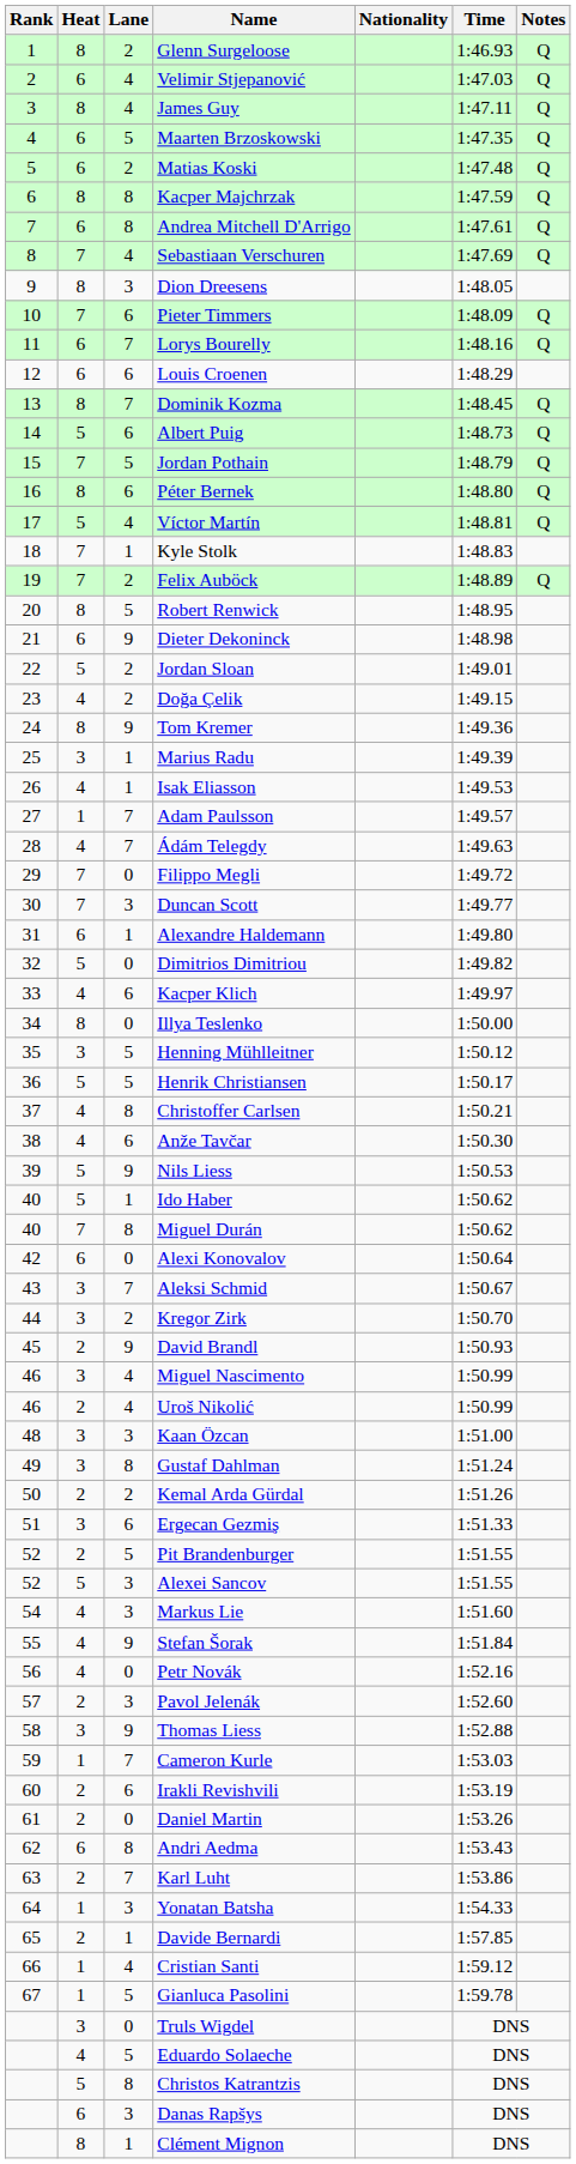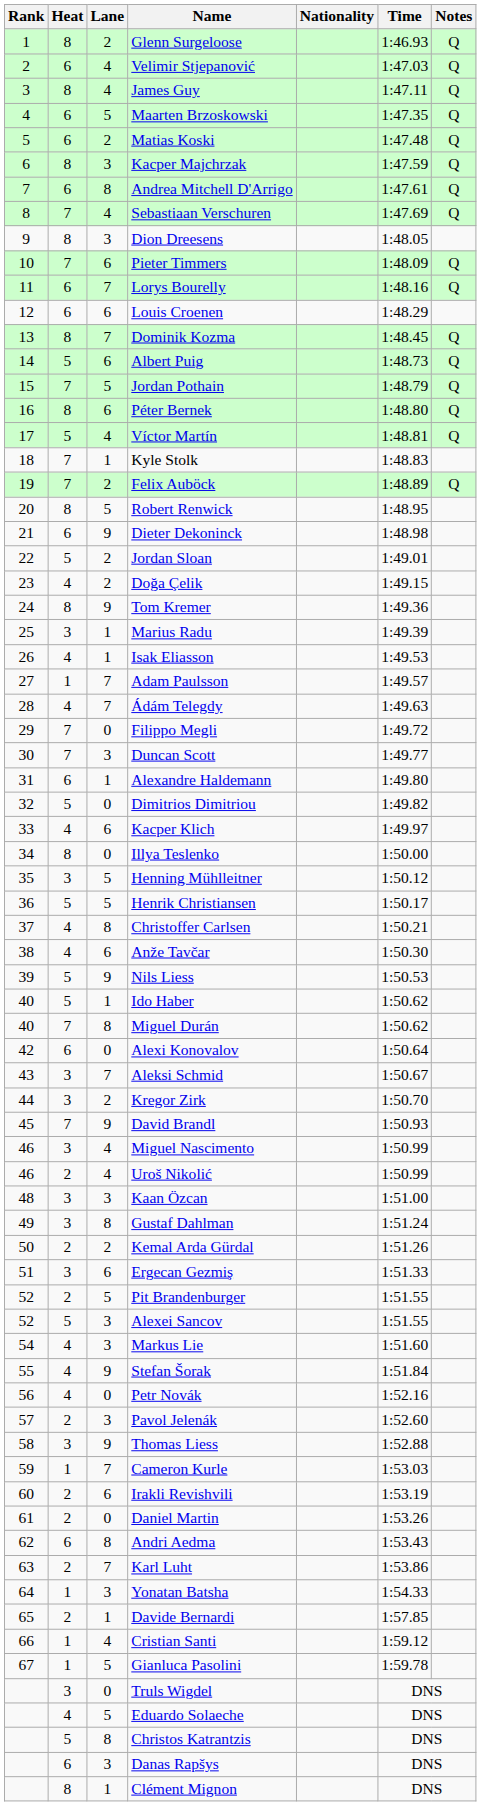 <table class="wikitable sortable" style="text-align:center">
 <tr>
 <th>Rank</th>
 <th>Heat</th>
 <th>Lane</th>
 <th>Name</th>
 <th>Nationality</th>
 <th>Time</th>
 <th>Notes</th>
 </tr>
 <tr bgcolor=ccffcc>
 <td>1</td>
 <td>8</td>
 <td>2</td>
 <td align=left><a href='#'>Glenn Surgeloose</a></td>
 <td align=left></td>
 <td>1:46.93</td>
 <td>Q</td>
 </tr>
 <tr bgcolor=ccffcc>
 <td>2</td>
 <td>6</td>
 <td>4</td>
 <td align=left><a href='#'>Velimir Stjepanović</a></td>
 <td align=left></td>
 <td>1:47.03</td>
 <td>Q</td>
 </tr>
 <tr bgcolor=ccffcc>
 <td>3</td>
 <td>8</td>
 <td>4</td>
 <td align=left><a href='#'>James Guy</a></td>
 <td align=left></td>
 <td>1:47.11</td>
 <td>Q</td>
 </tr>
 <tr bgcolor=ccffcc>
 <td>4</td>
 <td>6</td>
 <td>5</td>
 <td align=left><a href='#'>Maarten Brzoskowski</a></td>
 <td align=left></td>
 <td>1:47.35</td>
 <td>Q</td>
 </tr>
 <tr bgcolor=ccffcc>
 <td>5</td>
 <td>6</td>
 <td>2</td>
 <td align=left><a href='#'>Matias Koski</a></td>
 <td align=left></td>
 <td>1:47.48</td>
 <td>Q</td>
 </tr>
 <tr bgcolor=ccffcc>
 <td>6</td>
 <td>8</td>
-<td>8</td>
+<td>3</td>
 <td align=left><a href='#'>Kacper Majchrzak</a></td>
 <td align=left></td>
 <td>1:47.59</td>
 <td>Q</td>
 </tr>
 <tr bgcolor=ccffcc>
 <td>7</td>
 <td>6</td>
 <td>8</td>
 <td align=left><a href='#'>Andrea Mitchell D'Arrigo</a></td>
 <td align=left></td>
 <td>1:47.61</td>
 <td>Q</td>
 </tr>
 <tr bgcolor=ccffcc>
 <td>8</td>
 <td>7</td>
 <td>4</td>
 <td align=left><a href='#'>Sebastiaan Verschuren</a></td>
 <td align=left></td>
 <td>1:47.69</td>
 <td>Q</td>
 </tr>
 <tr>
 <td>9</td>
 <td>8</td>
 <td>3</td>
 <td align=left><a href='#'>Dion Dreesens</a></td>
 <td align=left></td>
 <td>1:48.05</td>
 <td></td>
 </tr>
 <tr bgcolor=ccffcc>
 <td>10</td>
 <td>7</td>
 <td>6</td>
 <td align=left><a href='#'>Pieter Timmers</a></td>
 <td align=left></td>
 <td>1:48.09</td>
 <td>Q</td>
 </tr>
 <tr bgcolor=ccffcc>
 <td>11</td>
 <td>6</td>
 <td>7</td>
 <td align=left><a href='#'>Lorys Bourelly</a></td>
 <td align=left></td>
 <td>1:48.16</td>
 <td>Q</td>
 </tr>
 <tr>
 <td>12</td>
 <td>6</td>
 <td>6</td>
 <td align=left><a href='#'>Louis Croenen</a></td>
 <td align=left></td>
 <td>1:48.29</td>
 <td></td>
 </tr>
 <tr bgcolor=ccffcc>
 <td>13</td>
 <td>8</td>
 <td>7</td>
 <td align=left><a href='#'>Dominik Kozma</a></td>
 <td align=left></td>
 <td>1:48.45</td>
 <td>Q</td>
 </tr>
 <tr bgcolor=ccffcc>
 <td>14</td>
 <td>5</td>
 <td>6</td>
 <td align=left><a href='#'>Albert Puig</a></td>
 <td align=left></td>
 <td>1:48.73</td>
 <td>Q</td>
 </tr>
 <tr bgcolor=ccffcc>
 <td>15</td>
 <td>7</td>
 <td>5</td>
 <td align=left><a href='#'>Jordan Pothain</a></td>
 <td align=left></td>
 <td>1:48.79</td>
 <td>Q</td>
 </tr>
 <tr bgcolor=ccffcc>
 <td>16</td>
 <td>8</td>
 <td>6</td>
 <td align=left><a href='#'>Péter Bernek</a></td>
 <td align=left></td>
 <td>1:48.80</td>
 <td>Q</td>
 </tr>
 <tr bgcolor=ccffcc>
 <td>17</td>
 <td>5</td>
 <td>4</td>
 <td align=left><a href='#'>Víctor Martín</a></td>
 <td align=left></td>
 <td>1:48.81</td>
 <td>Q</td>
 </tr>
 <tr>
 <td>18</td>
 <td>7</td>
 <td>1</td>
 <td align=left>Kyle Stolk</td>
 <td align=left></td>
 <td>1:48.83</td>
 <td></td>
 </tr>
 <tr bgcolor=ccffcc>
 <td>19</td>
 <td>7</td>
 <td>2</td>
 <td align=left><a href='#'>Felix Auböck</a></td>
 <td align=left></td>
 <td>1:48.89</td>
 <td>Q</td>
 </tr>
 <tr>
 <td>20</td>
 <td>8</td>
 <td>5</td>
 <td align=left><a href='#'>Robert Renwick</a></td>
 <td align=left></td>
 <td>1:48.95</td>
 <td></td>
 </tr>
 <tr>
 <td>21</td>
 <td>6</td>
 <td>9</td>
 <td align=left><a href='#'>Dieter Dekoninck</a></td>
 <td align=left></td>
 <td>1:48.98</td>
 <td></td>
 </tr>
 <tr>
 <td>22</td>
 <td>5</td>
 <td>2</td>
 <td align=left><a href='#'>Jordan Sloan</a></td>
 <td align=left></td>
 <td>1:49.01</td>
 <td></td>
 </tr>
 <tr>
 <td>23</td>
 <td>4</td>
 <td>2</td>
 <td align=left><a href='#'>Doğa Çelik</a></td>
 <td align=left></td>
 <td>1:49.15</td>
 <td></td>
 </tr>
 <tr>
 <td>24</td>
 <td>8</td>
 <td>9</td>
 <td align=left><a href='#'>Tom Kremer</a></td>
 <td align=left></td>
 <td>1:49.36</td>
 <td></td>
 </tr>
 <tr>
 <td>25</td>
 <td>3</td>
 <td>1</td>
 <td align=left><a href='#'>Marius Radu</a></td>
 <td align=left></td>
 <td>1:49.39</td>
 <td></td>
 </tr>
 <tr>
 <td>26</td>
 <td>4</td>
 <td>1</td>
 <td align=left><a href='#'>Isak Eliasson</a></td>
 <td align=left></td>
 <td>1:49.53</td>
 <td></td>
 </tr>
 <tr>
 <td>27</td>
 <td>1</td>
 <td>7</td>
 <td align=left><a href='#'>Adam Paulsson</a></td>
 <td align=left></td>
 <td>1:49.57</td>
 <td></td>
 </tr>
 <tr>
 <td>28</td>
 <td>4</td>
 <td>7</td>
 <td align=left><a href='#'>Ádám Telegdy</a></td>
 <td align=left></td>
 <td>1:49.63</td>
 <td></td>
 </tr>
 <tr>
 <td>29</td>
 <td>7</td>
 <td>0</td>
 <td align=left><a href='#'>Filippo Megli</a></td>
 <td align=left></td>
 <td>1:49.72</td>
 <td></td>
 </tr>
 <tr>
 <td>30</td>
 <td>7</td>
 <td>3</td>
 <td align=left><a href='#'>Duncan Scott</a></td>
 <td align=left></td>
 <td>1:49.77</td>
 <td></td>
 </tr>
 <tr>
 <td>31</td>
 <td>6</td>
 <td>1</td>
 <td align=left><a href='#'>Alexandre Haldemann</a></td>
 <td align=left></td>
 <td>1:49.80</td>
 <td></td>
 </tr>
 <tr>
 <td>32</td>
 <td>5</td>
 <td>0</td>
 <td align=left><a href='#'>Dimitrios Dimitriou</a></td>
 <td align=left></td>
 <td>1:49.82</td>
 <td></td>
 </tr>
 <tr>
 <td>33</td>
 <td>4</td>
 <td>6</td>
 <td align=left><a href='#'>Kacper Klich</a></td>
 <td align=left></td>
 <td>1:49.97</td>
 <td></td>
 </tr>
 <tr>
 <td>34</td>
 <td>8</td>
 <td>0</td>
 <td align=left><a href='#'>Illya Teslenko</a></td>
 <td align=left></td>
 <td>1:50.00</td>
 <td></td>
 </tr>
 <tr>
 <td>35</td>
 <td>3</td>
 <td>5</td>
 <td align=left><a href='#'>Henning Mühlleitner</a></td>
 <td align=left></td>
 <td>1:50.12</td>
 <td></td>
 </tr>
 <tr>
 <td>36</td>
 <td>5</td>
 <td>5</td>
 <td align=left><a href='#'>Henrik Christiansen</a></td>
 <td align=left></td>
 <td>1:50.17</td>
 <td></td>
 </tr>
 <tr>
 <td>37</td>
 <td>4</td>
 <td>8</td>
 <td align=left><a href='#'>Christoffer Carlsen</a></td>
 <td align=left></td>
 <td>1:50.21</td>
 <td></td>
 </tr>
 <tr>
 <td>38</td>
 <td>4</td>
 <td>6</td>
 <td align=left><a href='#'>Anže Tavčar</a></td>
 <td align=left></td>
 <td>1:50.30</td>
 <td></td>
 </tr>
 <tr>
 <td>39</td>
 <td>5</td>
 <td>9</td>
 <td align=left><a href='#'>Nils Liess</a></td>
 <td align=left></td>
 <td>1:50.53</td>
 <td></td>
 </tr>
 <tr>
 <td>40</td>
 <td>5</td>
 <td>1</td>
 <td align=left><a href='#'>Ido Haber</a></td>
 <td align=left></td>
 <td>1:50.62</td>
 <td></td>
 </tr>
 <tr>
 <td>40</td>
 <td>7</td>
 <td>8</td>
 <td align=left><a href='#'>Miguel Durán</a></td>
 <td align=left></td>
 <td>1:50.62</td>
 <td></td>
 </tr>
 <tr>
 <td>42</td>
 <td>6</td>
 <td>0</td>
 <td align=left><a href='#'>Alexi Konovalov</a></td>
 <td align=left></td>
 <td>1:50.64</td>
 <td></td>
 </tr>
 <tr>
 <td>43</td>
 <td>3</td>
 <td>7</td>
 <td align=left><a href='#'>Aleksi Schmid</a></td>
 <td align=left></td>
 <td>1:50.67</td>
 <td></td>
 </tr>
 <tr>
 <td>44</td>
 <td>3</td>
 <td>2</td>
 <td align=left><a href='#'>Kregor Zirk</a></td>
 <td align=left></td>
 <td>1:50.70</td>
 <td></td>
 </tr>
 <tr>
 <td>45</td>
-<td>2</td>
+<td>7</td>
 <td>9</td>
 <td align=left><a href='#'>David Brandl</a></td>
 <td align=left></td>
 <td>1:50.93</td>
 <td></td>
 </tr>
 <tr>
 <td>46</td>
 <td>3</td>
 <td>4</td>
 <td align=left><a href='#'>Miguel Nascimento</a></td>
 <td align=left></td>
 <td>1:50.99</td>
 <td></td>
 </tr>
 <tr>
 <td>46</td>
 <td>2</td>
 <td>4</td>
 <td align=left><a href='#'>Uroš Nikolić</a></td>
 <td align=left></td>
 <td>1:50.99</td>
 <td></td>
 </tr>
 <tr>
 <td>48</td>
 <td>3</td>
 <td>3</td>
 <td align=left><a href='#'>Kaan Özcan</a></td>
 <td align=left></td>
 <td>1:51.00</td>
 <td></td>
 </tr>
 <tr>
 <td>49</td>
 <td>3</td>
 <td>8</td>
 <td align=left><a href='#'>Gustaf Dahlman</a></td>
 <td align=left></td>
 <td>1:51.24</td>
 <td></td>
 </tr>
 <tr>
 <td>50</td>
 <td>2</td>
 <td>2</td>
 <td align=left><a href='#'>Kemal Arda Gürdal</a></td>
 <td align=left></td>
 <td>1:51.26</td>
 <td></td>
 </tr>
 <tr>
 <td>51</td>
 <td>3</td>
 <td>6</td>
 <td align=left><a href='#'>Ergecan Gezmiş</a></td>
 <td align=left></td>
 <td>1:51.33</td>
 <td></td>
 </tr>
 <tr>
 <td>52</td>
 <td>2</td>
 <td>5</td>
 <td align=left><a href='#'>Pit Brandenburger</a></td>
 <td align=left></td>
 <td>1:51.55</td>
 <td></td>
 </tr>
 <tr>
 <td>52</td>
 <td>5</td>
 <td>3</td>
 <td align=left><a href='#'>Alexei Sancov</a></td>
 <td align=left></td>
 <td>1:51.55</td>
 <td></td>
 </tr>
 <tr>
 <td>54</td>
 <td>4</td>
 <td>3</td>
 <td align=left><a href='#'>Markus Lie</a></td>
 <td align=left></td>
 <td>1:51.60</td>
 <td></td>
 </tr>
 <tr>
 <td>55</td>
 <td>4</td>
 <td>9</td>
 <td align=left><a href='#'>Stefan Šorak</a></td>
 <td align=left></td>
 <td>1:51.84</td>
 <td></td>
 </tr>
 <tr>
 <td>56</td>
 <td>4</td>
 <td>0</td>
 <td align=left><a href='#'>Petr Novák</a></td>
 <td align=left></td>
 <td>1:52.16</td>
 <td></td>
 </tr>
 <tr>
 <td>57</td>
 <td>2</td>
 <td>3</td>
 <td align=left><a href='#'>Pavol Jelenák</a></td>
 <td align=left></td>
 <td>1:52.60</td>
 <td></td>
 </tr>
 <tr>
 <td>58</td>
 <td>3</td>
 <td>9</td>
 <td align=left><a href='#'>Thomas Liess</a></td>
 <td align=left></td>
 <td>1:52.88</td>
 <td></td>
 </tr>
 <tr>
 <td>59</td>
 <td>1</td>
 <td>7</td>
 <td align=left><a href='#'>Cameron Kurle</a></td>
 <td align=left></td>
 <td>1:53.03</td>
 <td></td>
 </tr>
 <tr>
 <td>60</td>
 <td>2</td>
 <td>6</td>
 <td align=left><a href='#'>Irakli Revishvili</a></td>
 <td align=left></td>
 <td>1:53.19</td>
 <td></td>
 </tr>
 <tr>
 <td>61</td>
 <td>2</td>
 <td>0</td>
 <td align=left><a href='#'>Daniel Martin</a></td>
 <td align=left></td>
 <td>1:53.26</td>
 <td></td>
 </tr>
 <tr>
 <td>62</td>
 <td>6</td>
 <td>8</td>
 <td align=left><a href='#'>Andri Aedma</a></td>
 <td align=left></td>
 <td>1:53.43</td>
 <td></td>
 </tr>
 <tr>
 <td>63</td>
 <td>2</td>
 <td>7</td>
 <td align=left><a href='#'>Karl Luht</a></td>
 <td align=left></td>
 <td>1:53.86</td>
 <td></td>
 </tr>
 <tr>
 <td>64</td>
 <td>1</td>
 <td>3</td>
 <td align=left><a href='#'>Yonatan Batsha</a></td>
 <td align=left></td>
 <td>1:54.33</td>
 <td></td>
 </tr>
 <tr>
 <td>65</td>
 <td>2</td>
 <td>1</td>
 <td align=left><a href='#'>Davide Bernardi</a></td>
 <td align=left></td>
 <td>1:57.85</td>
 <td></td>
 </tr>
 <tr>
 <td>66</td>
 <td>1</td>
 <td>4</td>
 <td align=left><a href='#'>Cristian Santi</a></td>
 <td align=left></td>
 <td>1:59.12</td>
 <td></td>
 </tr>
 <tr>
 <td>67</td>
 <td>1</td>
 <td>5</td>
 <td align=left><a href='#'>Gianluca Pasolini</a></td>
 <td align=left></td>
 <td>1:59.78</td>
 <td></td>
 </tr>
 <tr>
 <td></td>
 <td>3</td>
 <td>0</td>
 <td align=left><a href='#'>Truls Wigdel</a></td>
 <td align=left></td>
 <td colspan=2>DNS</td>
 </tr>
 <tr>
 <td></td>
 <td>4</td>
 <td>5</td>
 <td align=left><a href='#'>Eduardo Solaeche</a></td>
 <td align=left></td>
 <td colspan=2>DNS</td>
 </tr>
 <tr>
 <td></td>
 <td>5</td>
 <td>8</td>
 <td align=left><a href='#'>Christos Katrantzis</a></td>
 <td align=left></td>
 <td colspan=2>DNS</td>
 </tr>
 <tr>
 <td></td>
 <td>6</td>
 <td>3</td>
 <td align=left><a href='#'>Danas Rapšys</a></td>
 <td align=left></td>
 <td colspan=2>DNS</td>
 </tr>
 <tr>
 <td></td>
 <td>8</td>
 <td>1</td>
 <td align=left><a href='#'>Clément Mignon</a></td>
 <td align=left></td>
 <td colspan=2>DNS</td>
 </tr>
 </table>
